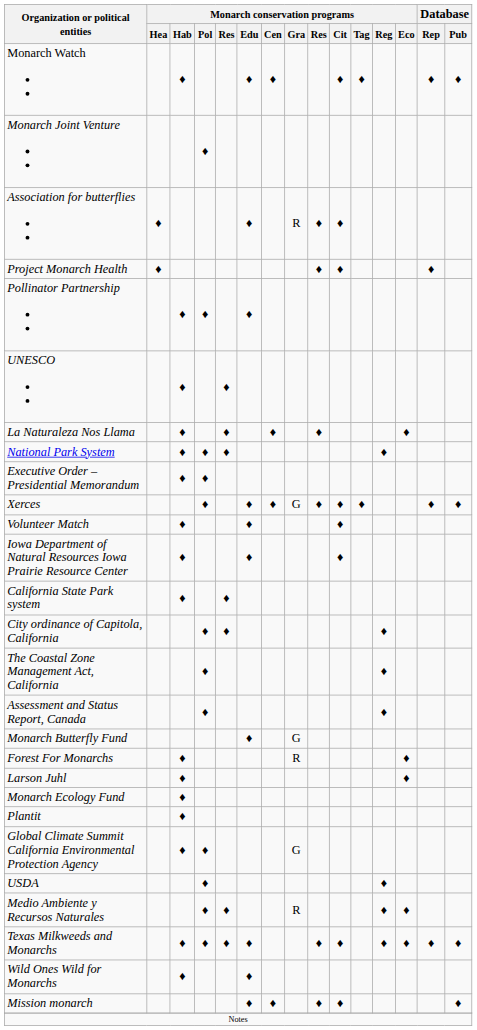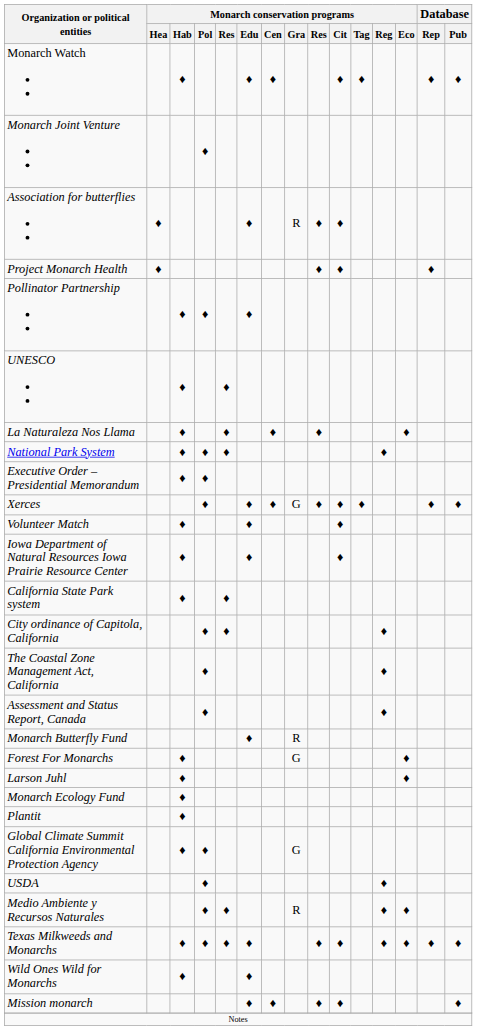 <table class="wikitable collapsible collapsed" style="text-align:center;font-size: 12pt">
 <tr>
 <th width="180" rowspan="2"><small>Organization or political entities</small></th>
 <th colspan="12"><small>Monarch conservation programs</small></th>
 <th colspan="2">Database</th>
 </tr>
 <tr>
 <th width="20"><small>Hea</small></th>
 <th width="20"><small>Hab</small></th>
 <th width="20"><small>Pol</small></th>
 <th width="20"><small>Res</small></th>
 <th width="20"><small>Edu</small></th>
 <th width="20"><small>Cen</small></th>
 <th width="20"><small>Gra</small></th>
 <th width="20"><small>Res</small></th>
 <th width="20"><small>Cit</small></th>
 <th width="20"><small>Tag</small></th>
 <th width="20"><small>Reg</small></th>
 <th width="20"><small>Eco</small></th>
 <th width="20"><small>Rep</small></th>
 <th width="20"><small>Pub</small></th>
 </tr>
 <tr>
 <td align=left>Monarch Watch<br><ul><li></li><li></li></ul></td>
 <td></td>
 <td>♦ </td>
 <td></td>
 <td></td>
 <td>♦ </td>
 <td>♦ </td>
 <td></td>
 <td></td>
 <td>♦ </td>
 <td>♦ </td>
 <td></td>
 <td></td>
 <td>♦ </td>
 <td>♦ </td>
 </tr>
 <tr>
 <td align=left><em> Monarch Joint Venture</em><br><ul><li></li><li></li></ul></td>
 <td></td>
 <td></td>
 <td>♦ </td>
 <td></td>
 <td></td>
 <td></td>
 <td></td>
 <td></td>
 <td></td>
 <td></td>
 <td></td>
 <td></td>
 <td></td>
 <td></td>
 </tr>
 <tr>
 <td align=left><em> Association for butterflies</em><br><ul><li></li><li></li></ul></td>
 <td>♦</td>
 <td></td>
 <td></td>
 <td></td>
 <td>♦ </td>
 <td></td>
 <td>R </td>
 <td>♦ </td>
 <td>♦ </td>
 <td></td>
 <td></td>
 <td></td>
 <td></td>
 <td></td>
 </tr>
 <tr>
 <td style="text-align:left;"><em>Project Monarch Health</em></td>
 <td>♦ </td>
 <td></td>
 <td></td>
 <td></td>
 <td></td>
 <td></td>
 <td></td>
 <td>♦ </td>
 <td>♦ </td>
 <td></td>
 <td></td>
 <td></td>
 <td>♦ </td>
 <td></td>
 </tr>
 <tr>
 <td align=left><em>Pollinator Partnership</em><br><ul><li></li><li></li></ul></td>
 <td></td>
 <td>♦ </td>
 <td>♦ </td>
 <td></td>
 <td>♦ </td>
 <td></td>
 <td></td>
 <td></td>
 <td></td>
 <td></td>
 <td></td>
 <td></td>
 <td></td>
 <td></td>
 </tr>
 <tr>
 <td align=left><em> UNESCO</em><br><ul><li></li><li></li></ul></td>
 <td></td>
 <td>♦ </td>
 <td></td>
 <td>♦ </td>
 <td></td>
 <td></td>
 <td></td>
 <td></td>
 <td></td>
 <td></td>
 <td></td>
 <td></td>
 <td></td>
 <td></td>
 </tr>
 <tr>
 <td style="text-align:left;"><em>La Naturaleza Nos Llama</em></td>
 <td></td>
 <td>♦ </td>
 <td></td>
 <td>♦ </td>
 <td></td>
 <td>♦ </td>
 <td></td>
 <td>♦ </td>
 <td></td>
 <td></td>
 <td></td>
 <td>♦ </td>
 <td></td>
 <td></td>
 </tr>
 <tr>
 <td style="text-align:left;"><em> <a href='#'>National Park System</a> </em></td>
 <td></td>
 <td>♦ </td>
 <td>♦ </td>
 <td>♦ </td>
 <td></td>
 <td></td>
 <td></td>
 <td></td>
 <td></td>
 <td></td>
 <td>♦ </td>
 <td></td>
 <td></td>
 <td></td>
 </tr>
 <tr>
 <td style="text-align:left;"><em> Executive Order – Presidential Memorandum </em></td>
 <td></td>
 <td>♦ </td>
 <td>♦ </td>
 <td></td>
 <td></td>
 <td></td>
 <td></td>
 <td></td>
 <td></td>
 <td></td>
 <td></td>
 <td></td>
 <td></td>
 <td></td>
 </tr>
 <tr>
 <td style="text-align:left;"><em>Xerces</em></td>
 <td></td>
 <td></td>
 <td>♦ </td>
 <td></td>
 <td>♦ </td>
 <td>♦ </td>
 <td>G </td>
 <td>♦ </td>
 <td>♦ </td>
 <td>♦ </td>
 <td></td>
 <td></td>
 <td>♦ </td>
 <td>♦ </td>
 </tr>
 <tr>
 <td style="text-align:left;"><em>Volunteer Match</em></td>
 <td></td>
 <td>♦ </td>
 <td></td>
 <td></td>
 <td>♦ </td>
 <td></td>
 <td></td>
 <td></td>
 <td>♦ </td>
 <td></td>
 <td></td>
 <td></td>
 <td></td>
 <td></td>
 </tr>
 <tr>
 <td style="text-align:left;"><em>Iowa Department of Natural Resources Iowa Prairie Resource Center </em></td>
 <td></td>
 <td>♦ </td>
 <td></td>
 <td></td>
 <td>♦ </td>
 <td></td>
 <td></td>
 <td></td>
 <td>♦ </td>
 <td></td>
 <td></td>
 <td></td>
 <td></td>
 <td></td>
 </tr>
 <tr>
 <td style="text-align:left;"><em>California State Park system </em></td>
 <td></td>
 <td>♦ </td>
 <td></td>
 <td>♦ </td>
 <td></td>
 <td></td>
 <td></td>
 <td></td>
 <td></td>
 <td></td>
 <td></td>
 <td></td>
 <td></td>
 <td></td>
 </tr>
 <tr>
 <td style="text-align:left;"><em> City ordinance of Capitola, California</em></td>
 <td></td>
 <td></td>
 <td>♦ </td>
 <td>♦ </td>
 <td></td>
 <td></td>
 <td></td>
 <td></td>
 <td></td>
 <td></td>
 <td>♦ </td>
 <td></td>
 <td></td>
 <td></td>
 </tr>
 <tr>
 <td style="text-align:left;"><em>The Coastal Zone Management Act, California</em></td>
 <td></td>
 <td></td>
 <td>♦ </td>
 <td></td>
 <td></td>
 <td></td>
 <td></td>
 <td></td>
 <td></td>
 <td></td>
 <td>♦ </td>
 <td></td>
 <td></td>
 <td></td>
 </tr>
 <tr>
 <td style="text-align:left;"><em> Assessment and Status Report, Canada </em></td>
 <td></td>
 <td></td>
 <td>♦ </td>
 <td></td>
 <td></td>
 <td></td>
 <td></td>
 <td></td>
 <td></td>
 <td></td>
 <td>♦ </td>
 <td></td>
 <td></td>
 <td></td>
 </tr>
 <tr>
 <td style="text-align:left;"><em>Monarch Butterfly Fund </em></td>
 <td></td>
 <td></td>
 <td></td>
 <td></td>
 <td>♦ </td>
 <td></td>
-<td>G </td>
+<td>R</td>
 <td></td>
 <td></td>
 <td></td>
 <td></td>
 <td></td>
 <td></td>
 <td></td>
 </tr>
 <tr>
 <td style="text-align:left;"><em>Forest For Monarchs</em></td>
 <td></td>
 <td>♦ </td>
 <td></td>
 <td></td>
 <td></td>
 <td></td>
-<td>R</td>
+<td>G </td>
 <td></td>
 <td></td>
 <td></td>
 <td></td>
 <td>♦ </td>
 <td></td>
 <td></td>
 </tr>
 <tr>
 <td style="text-align:left;"><em>Larson Juhl</em></td>
 <td></td>
 <td>♦ </td>
 <td></td>
 <td></td>
 <td></td>
 <td></td>
 <td></td>
 <td></td>
 <td></td>
 <td></td>
 <td></td>
 <td>♦ </td>
 <td></td>
 <td></td>
 </tr>
 <tr>
 <td style="text-align:left;"><em>Monarch Ecology Fund</em></td>
 <td></td>
 <td>♦ </td>
 <td></td>
 <td></td>
 <td></td>
 <td></td>
 <td></td>
 <td></td>
 <td></td>
 <td></td>
 <td></td>
 <td></td>
 <td></td>
 <td></td>
 </tr>
 <tr>
 <td style="text-align:left;"><em> Plantit</em></td>
 <td></td>
 <td>♦ </td>
 <td></td>
 <td></td>
 <td></td>
 <td></td>
 <td></td>
 <td></td>
 <td></td>
 <td></td>
 <td></td>
 <td></td>
 <td></td>
 <td></td>
 </tr>
 <tr>
 <td style="text-align:left;"><em>Global Climate Summit California Environmental Protection Agency</em></td>
 <td></td>
 <td>♦ </td>
 <td>♦ </td>
 <td></td>
 <td></td>
 <td></td>
 <td>G </td>
 <td></td>
 <td></td>
 <td></td>
 <td></td>
 <td></td>
 <td></td>
 <td></td>
 </tr>
 <tr>
 <td style="text-align:left;"><em> USDA</em></td>
 <td></td>
 <td></td>
 <td>♦ </td>
 <td></td>
 <td></td>
 <td></td>
 <td></td>
 <td></td>
 <td></td>
 <td></td>
 <td>♦ </td>
 <td></td>
 <td></td>
 <td></td>
 </tr>
 <tr>
 <td style="text-align:left;"><em> Medio Ambiente y Recursos Naturales</em></td>
 <td></td>
 <td></td>
 <td>♦ </td>
 <td>♦ </td>
 <td></td>
 <td></td>
 <td>R</td>
 <td></td>
 <td></td>
 <td></td>
 <td>♦ </td>
 <td>♦ </td>
 <td></td>
 <td></td>
 </tr>
 <tr>
 <td style="text-align:left;"><em>Texas Milkweeds and Monarchs</em></td>
 <td></td>
 <td>♦ </td>
 <td>♦ </td>
 <td>♦ </td>
 <td>♦ </td>
 <td></td>
 <td></td>
 <td>♦ </td>
 <td>♦ </td>
 <td></td>
 <td>♦ </td>
 <td>♦ </td>
 <td>♦ </td>
 <td>♦ </td>
 </tr>
 <tr>
 <td style="text-align:left;"><em>Wild Ones Wild for Monarchs</em></td>
 <td></td>
 <td>♦ </td>
 <td></td>
 <td></td>
 <td>♦ </td>
 <td></td>
 <td></td>
 <td></td>
 <td></td>
 <td></td>
 <td></td>
 <td></td>
 <td></td>
 <td></td>
 </tr>
 <tr>
 <td style="text-align:left;"><em>Mission monarch</em></td>
 <td></td>
 <td></td>
 <td></td>
 <td></td>
 <td>♦ </td>
 <td>♦ </td>
 <td></td>
 <td>♦ </td>
 <td>♦ </td>
 <td></td>
 <td></td>
 <td></td>
 <td></td>
 <td>♦ </td>
 </tr>
 <tr>
 </tr>
 <tr>
 <td colspan="20" style="font-size: 8pt">Notes</td>
 </tr>
 </table>
